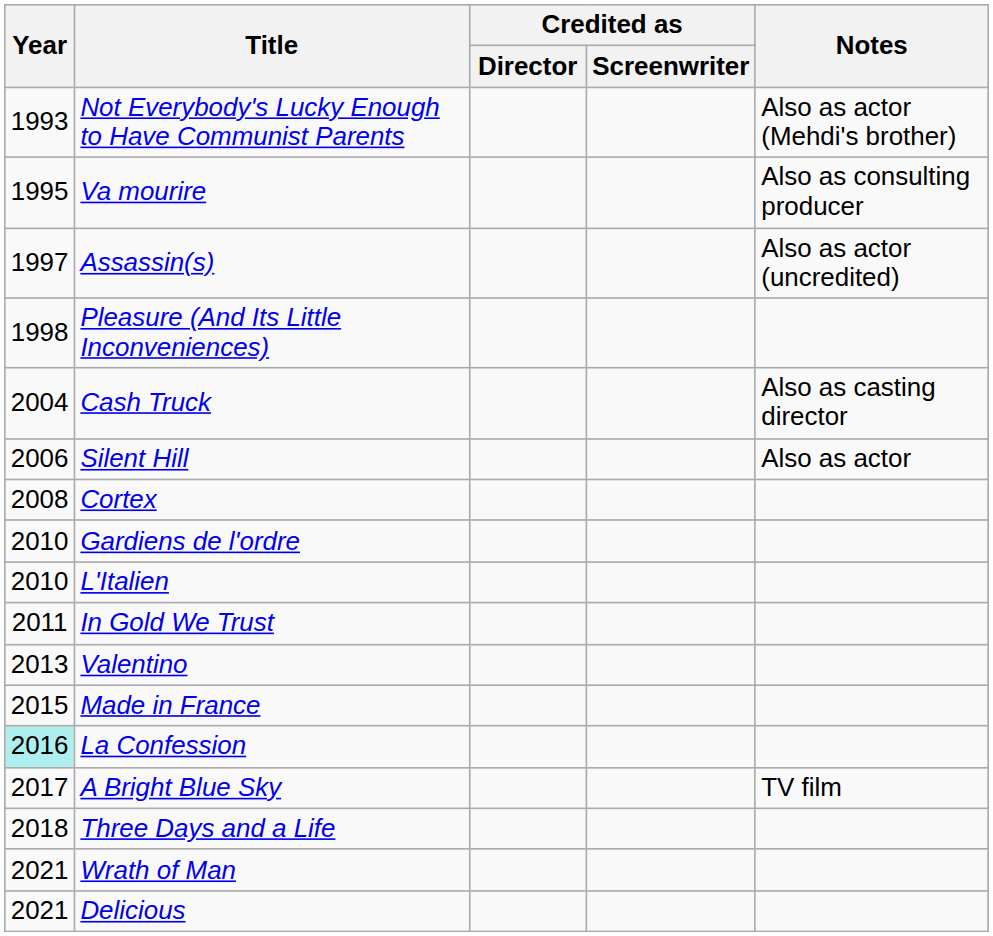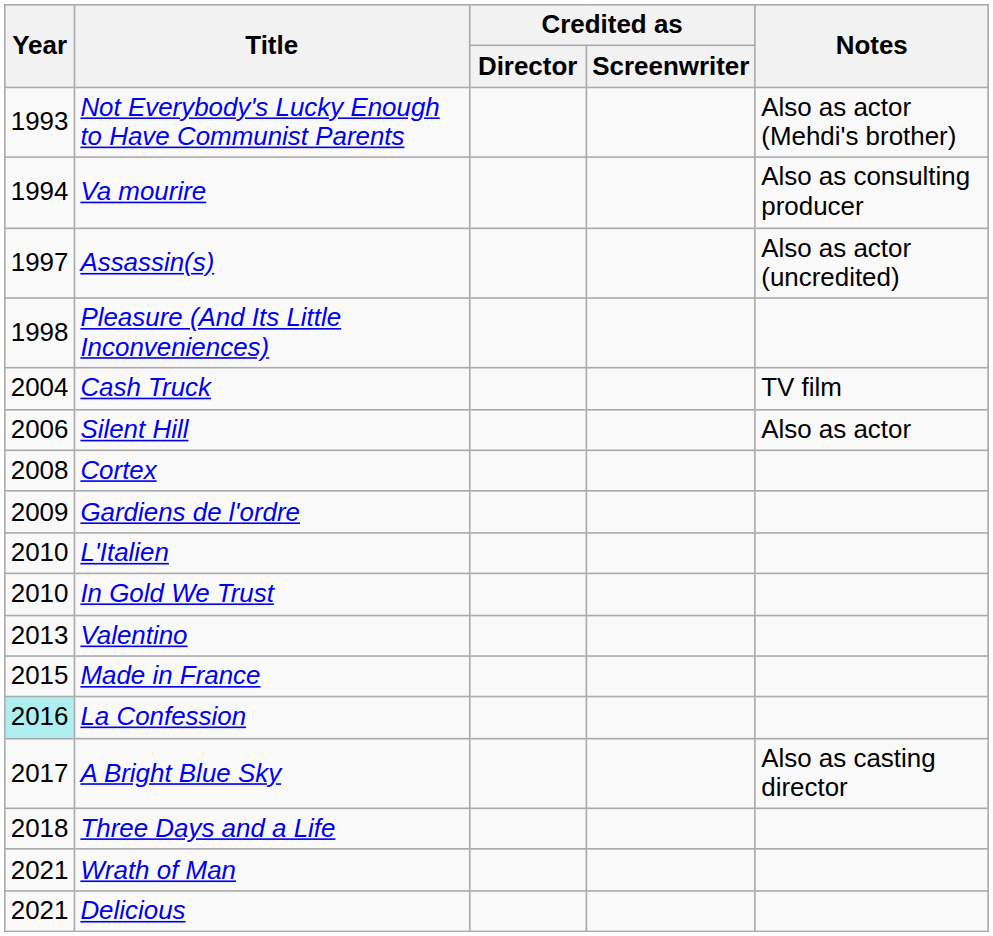 <table class="wikitable sortable">
 <tr>
 <th rowspan=2 width="33">Year</th>
 <th rowspan=2>Title</th>
 <th colspan=2>Credited as</th>
 <th rowspan=2>Notes</th>
 </tr>
 <tr>
 <th width=65>Director</th>
 <th width=65>Screenwriter</th>
 </tr>
 <tr>
 <td align="center">1993</td>
 <td align="left"><em><a href='#'>Not Everybody's Lucky Enough to Have Communist Parents</a></em></td>
 <td></td>
 <td></td>
 <td>Also as actor (Mehdi's brother)</td>
 </tr>
 <tr>
-<td align="center">1995</td>
+<td align="center">1994</td>
 <td align="left"><em><a href='#'>Va mourire</a></em></td>
 <td></td>
 <td></td>
 <td>Also as consulting producer</td>
 </tr>
 <tr>
 <td align="center">1997</td>
 <td align="left"><em><a href='#'>Assassin(s)</a></em></td>
 <td></td>
 <td></td>
 <td>Also as actor (uncredited)</td>
 </tr>
 <tr>
 <td align="center">1998</td>
 <td align="left"><em><a href='#'>Pleasure (And Its Little Inconveniences)</a></em></td>
 <td></td>
 <td></td>
 <td></td>
 </tr>
 <tr>
 <td align="center">2004</td>
 <td align="left"><em><a href='#'>Cash Truck</a></em></td>
 <td></td>
 <td></td>
-<td>Also as casting director</td>
+<td>TV film</td>
 </tr>
 <tr>
 <td align="center">2006</td>
 <td align="left"><em><a href='#'>Silent Hill</a></em></td>
 <td></td>
 <td></td>
 <td>Also as actor</td>
 </tr>
 <tr>
 <td align="center">2008</td>
 <td align="left"><em><a href='#'>Cortex</a></em></td>
 <td></td>
 <td></td>
 <td></td>
 </tr>
 <tr>
-<td align="center">2010</td>
+<td align="center">2009</td>
 <td align="left"><em><a href='#'>Gardiens de l'ordre</a></em></td>
 <td></td>
 <td></td>
 <td></td>
 </tr>
 <tr>
 <td align="center">2010</td>
 <td align="left"><em><a href='#'>L'Italien</a></em></td>
 <td></td>
 <td></td>
 <td></td>
 </tr>
 <tr>
-<td align="center">2011</td>
+<td align="center">2010</td>
 <td align="left"><em><a href='#'>In Gold We Trust</a></em></td>
 <td></td>
 <td></td>
 <td></td>
 </tr>
 <tr>
 <td align="center">2013</td>
 <td align="left"><em><a href='#'>Valentino</a></em></td>
 <td></td>
 <td></td>
 <td></td>
 </tr>
 <tr>
 <td align="center">2015</td>
 <td align="left"><em><a href='#'>Made in France</a></em></td>
 <td></td>
 <td></td>
 <td></td>
 </tr>
 <tr>
 <td align="center" style="background: paleturquoise;">2016</td>
 <td align="left"><em><a href='#'>La Confession</a></em></td>
 <td></td>
 <td></td>
 <td></td>
 </tr>
 <tr>
 <td align="center">2017</td>
 <td align="left"><em><a href='#'>A Bright Blue Sky</a></em></td>
 <td></td>
 <td></td>
-<td>TV film</td>
+<td>Also as casting director</td>
 </tr>
 <tr>
 <td align="center">2018</td>
 <td align="left"><em><a href='#'>Three Days and a Life</a></em></td>
 <td></td>
 <td></td>
 <td></td>
 </tr>
 <tr>
 <td align="center">2021</td>
 <td align="left"><em><a href='#'>Wrath of Man</a></em></td>
 <td></td>
 <td></td>
 <td></td>
 </tr>
 <tr>
 <td align="center">2021</td>
 <td align="left"><em><a href='#'>Delicious</a></em></td>
 <td></td>
 <td></td>
 <td></td>
 </tr>
 </table>
